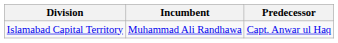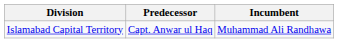 <table class="wikitable sortable static-row-numbers static-row-header-hash">
 <tr>
 <th>Division</th>
+<th>Predecessor</th>
 <th>Incumbent</th>
-<th>Predecessor</th>
 </tr>
 <tr>
 <td><a href='#'>Islamabad Capital Territory</a></td>
+<td><a href='#'>Capt. Anwar ul Haq</a></td>
 <td><a href='#'>Muhammad Ali Randhawa</a></td>
-<td><a href='#'>Capt. Anwar ul Haq</a></td>
 </tr>
 </table>
